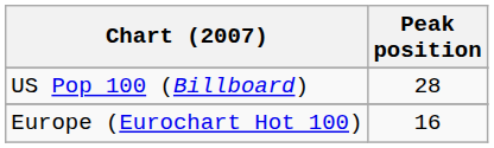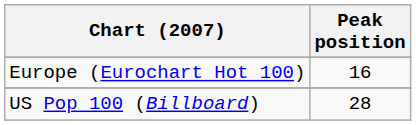 <table class="wikitable sortable">
 <tr>
 <th>Chart (2007)</th>
 <th>Peak<br>position</th>
 </tr>
 <tr>
 </tr>
 <tr>
 </tr>
 <tr>
 </tr>
 <tr>
 </tr>
 <tr>
 </tr>
 <tr>
 </tr>
 <tr>
-<td>US <a href='#'>Pop 100</a> (<em><a href='#'>Billboard</a></em>)</td>
-<td style="text-align:center;">28</td>
+<td>Europe (<a href='#'>Eurochart Hot 100</a>)</td>
+<td style="text-align:center;">16</td>
 </tr>
 <tr>
 </tr>
 <tr>
 </tr>
 <tr>
 </tr>
 <tr>
 </tr>
 <tr>
 </tr>
 <tr>
 </tr>
 <tr>
 </tr>
 <tr>
 </tr>
 <tr>
 </tr>
 <tr>
 </tr>
 <tr>
 </tr>
 <tr>
 </tr>
 <tr>
 </tr>
 <tr>
 </tr>
 <tr>
-<td>Europe (<a href='#'>Eurochart Hot 100</a>)</td>
-<td style="text-align:center;">16</td>
+<td>US <a href='#'>Pop 100</a> (<em><a href='#'>Billboard</a></em>)</td>
+<td style="text-align:center;">28</td>
 </tr>
 </table>
